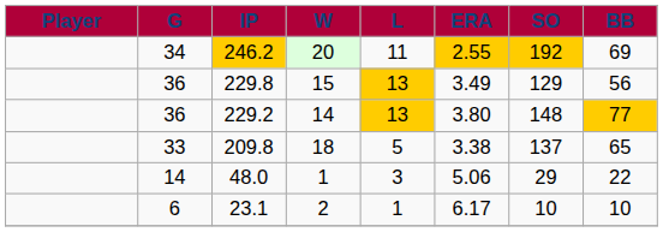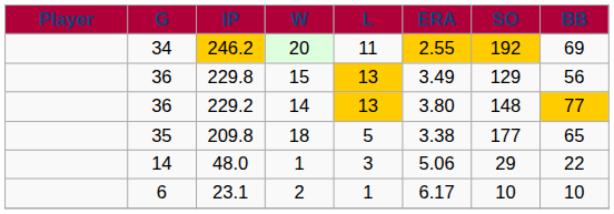 <table class="wikitable sortable">
 <tr>
 <th style="background:#af0039;color:#0f437c;" width="16%">Player</th>
 <th style="background:#af0039;color:#0f437c;" width="9%">G</th>
 <th style="background:#af0039;color:#0f437c;" width="9%">IP</th>
 <th style="background:#af0039;color:#0f437c;" width="9%">W</th>
 <th style="background:#af0039;color:#0f437c;" width="9%">L</th>
 <th style="background:#af0039;color:#0f437c;" width="9%">ERA</th>
 <th style="background:#af0039;color:#0f437c;" width="9%">SO</th>
 <th style="background:#af0039;color:#0f437c;" width="9%">BB</th>
 </tr>
 <tr align="center">
 <td></td>
 <td>34</td>
 <td bgcolor="#FFCC00">246.2</td>
 <td bgcolor="#DDFFDD">20</td>
 <td>11</td>
 <td bgcolor="#FFCC00">2.55</td>
 <td bgcolor="#FFCC00">192</td>
 <td>69</td>
 </tr>
 <tr align="center">
 <td></td>
 <td>36</td>
 <td>229.8</td>
 <td>15</td>
 <td bgcolor="#FFCC00">13</td>
 <td>3.49</td>
 <td>129</td>
 <td>56</td>
 </tr>
 <tr align="center">
 <td></td>
 <td>36</td>
 <td>229.2</td>
 <td>14</td>
 <td bgcolor="#FFCC00">13</td>
 <td>3.80</td>
 <td>148</td>
 <td bgcolor="#FFCC00">77</td>
 </tr>
 <tr align="center">
 <td></td>
-<td>33</td>
+<td>35</td>
 <td>209.8</td>
 <td>18</td>
 <td>5</td>
 <td>3.38</td>
-<td>137</td>
+<td>177</td>
 <td>65</td>
 </tr>
 <tr align="center">
 <td></td>
 <td>14</td>
 <td>48.0</td>
 <td>1</td>
 <td>3</td>
 <td>5.06</td>
 <td>29</td>
 <td>22</td>
 </tr>
 <tr align="center">
 <td></td>
 <td>6</td>
 <td>23.1</td>
 <td>2</td>
 <td>1</td>
 <td>6.17</td>
 <td>10</td>
 <td>10</td>
 </tr>
 <tr align="center">
 </tr>
 </table>
